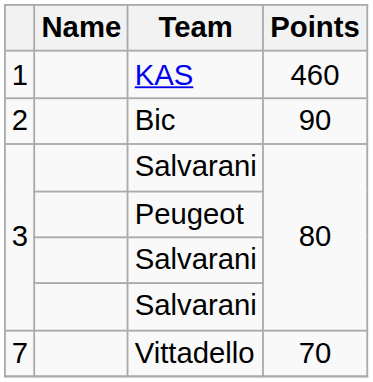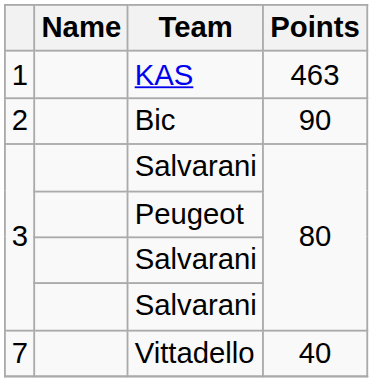 <table class="wikitable">
 <tr>
 <th></th>
 <th>Name</th>
 <th>Team</th>
 <th>Points</th>
 </tr>
 <tr>
 <td style="text-align:center">1</td>
 <td></td>
 <td><a href='#'>KAS</a></td>
-<td style="text-align:center">460</td>
+<td style="text-align:center">463</td>
 </tr>
 <tr>
 <td style="text-align:center">2</td>
 <td></td>
 <td>Bic</td>
 <td style="text-align:center">90</td>
 </tr>
 <tr>
 <td style="text-align:center" rowspan="4">3</td>
 <td></td>
 <td>Salvarani</td>
 <td style="text-align:center" rowspan="4">80</td>
 </tr>
 <tr>
 <td></td>
 <td>Peugeot</td>
 </tr>
 <tr>
 <td> </td>
 <td>Salvarani</td>
 </tr>
 <tr>
 <td></td>
 <td>Salvarani</td>
 </tr>
 <tr>
 <td style="text-align:center">7</td>
 <td></td>
 <td>Vittadello</td>
-<td style="text-align:center">70</td>
+<td style="text-align:center">40</td>
 </tr>
 <tr>
 </tr>
 </table>
